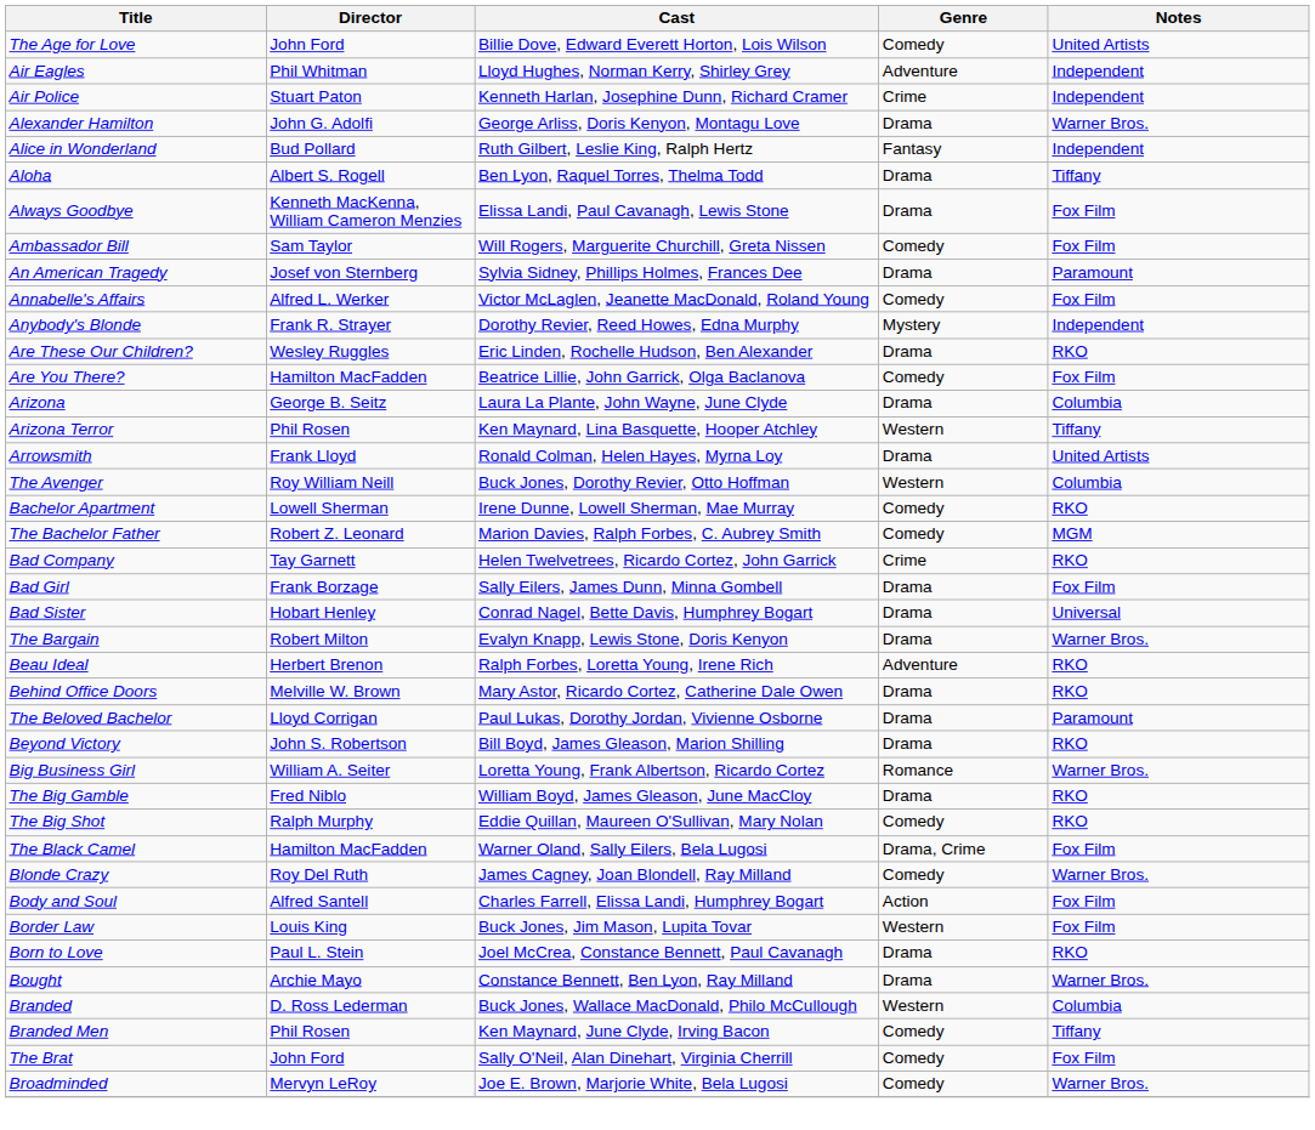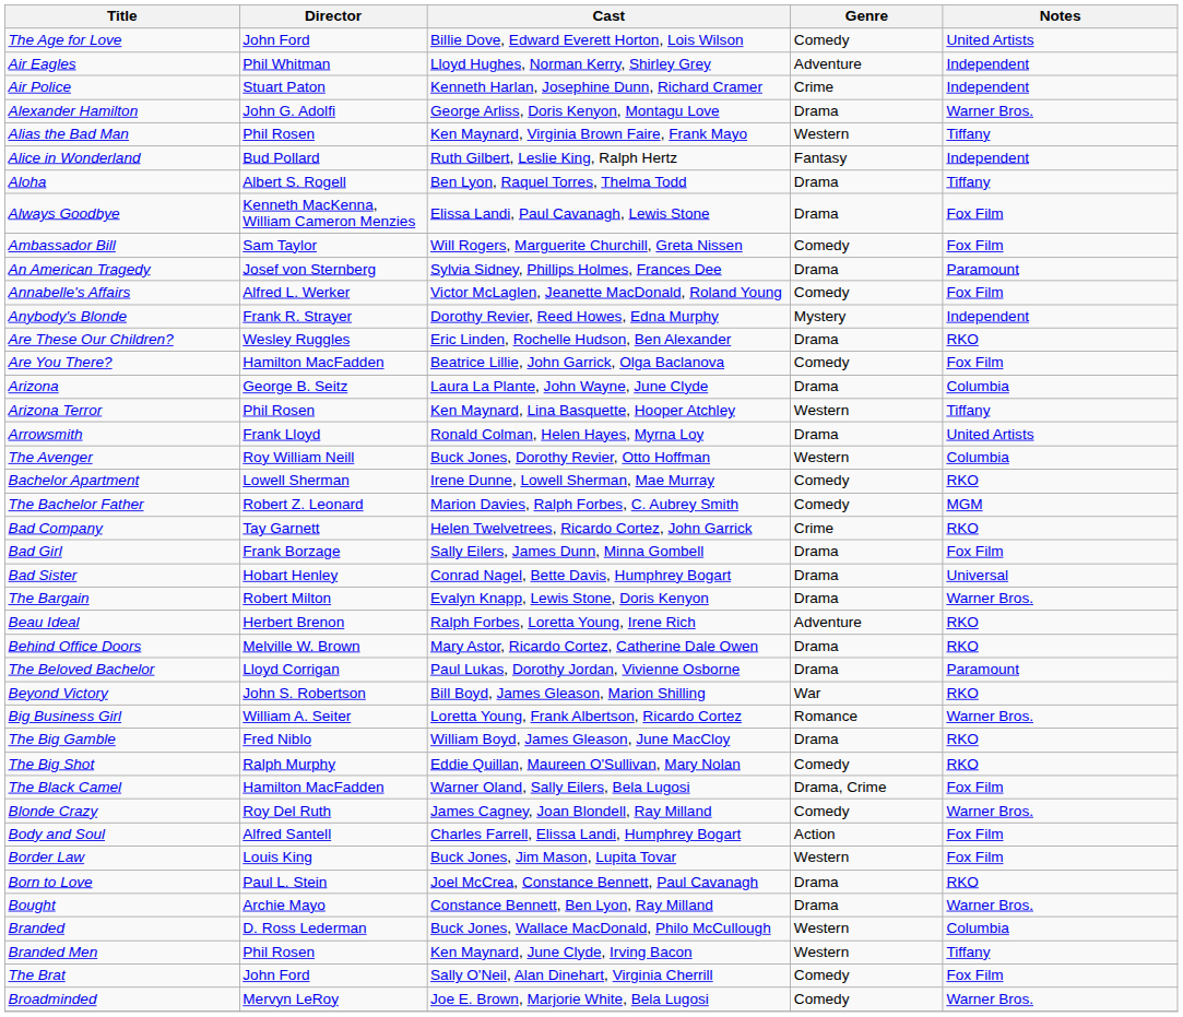 <table class="wikitable" style="width:100%;">
 <tr>
 <th style="width:20%;">Title</th>
 <th style="width:16%;">Director</th>
 <th style="width:31%;">Cast</th>
 <th style="width:13%;">Genre</th>
 <th style="width:20%;">Notes</th>
 </tr>
 <tr>
 <td><em><a href='#'>The Age for Love</a></em></td>
 <td><a href='#'>John Ford</a></td>
 <td><a href='#'>Billie Dove</a>, <a href='#'>Edward Everett Horton</a>, <a href='#'>Lois Wilson</a></td>
 <td>Comedy</td>
 <td><a href='#'>United Artists</a></td>
 </tr>
 <tr>
 <td><em><a href='#'>Air Eagles</a></em></td>
 <td><a href='#'>Phil Whitman</a></td>
 <td><a href='#'>Lloyd Hughes</a>, <a href='#'>Norman Kerry</a>, <a href='#'>Shirley Grey</a></td>
 <td>Adventure</td>
 <td><a href='#'>Independent</a></td>
 </tr>
 <tr>
 <td><em><a href='#'>Air Police</a></em></td>
 <td><a href='#'>Stuart Paton</a></td>
 <td><a href='#'>Kenneth Harlan</a>, <a href='#'>Josephine Dunn</a>, <a href='#'>Richard Cramer</a></td>
 <td>Crime</td>
 <td><a href='#'>Independent</a></td>
 </tr>
 <tr>
 <td><em><a href='#'>Alexander Hamilton</a></em></td>
 <td><a href='#'>John G. Adolfi</a></td>
 <td><a href='#'>George Arliss</a>, <a href='#'>Doris Kenyon</a>, <a href='#'>Montagu Love</a></td>
 <td>Drama</td>
 <td><a href='#'>Warner Bros.</a></td>
+</tr>
+<tr>
+<td><em><a href='#'>Alias the Bad Man</a></em></td>
+<td><a href='#'>Phil Rosen</a></td>
+<td><a href='#'>Ken Maynard</a>, <a href='#'>Virginia Brown Faire</a>, <a href='#'>Frank Mayo</a></td>
+<td>Western</td>
+<td><a href='#'>Tiffany</a></td>
 </tr>
 <tr>
 <td><em><a href='#'>Alice in Wonderland</a></em></td>
 <td><a href='#'>Bud Pollard</a></td>
 <td><a href='#'>Ruth Gilbert</a>, <a href='#'>Leslie King</a>, Ralph Hertz</td>
 <td>Fantasy</td>
 <td><a href='#'>Independent</a></td>
 </tr>
 <tr>
 <td><em><a href='#'>Aloha</a></em></td>
 <td><a href='#'>Albert S. Rogell</a></td>
 <td><a href='#'>Ben Lyon</a>, <a href='#'>Raquel Torres</a>, <a href='#'>Thelma Todd</a></td>
 <td>Drama</td>
 <td><a href='#'>Tiffany</a></td>
 </tr>
 <tr>
 <td><em><a href='#'>Always Goodbye</a></em></td>
 <td><a href='#'>Kenneth MacKenna</a>, <a href='#'>William Cameron Menzies</a></td>
 <td><a href='#'>Elissa Landi</a>, <a href='#'>Paul Cavanagh</a>, <a href='#'>Lewis Stone</a></td>
 <td>Drama</td>
 <td><a href='#'>Fox Film</a></td>
 </tr>
 <tr>
 <td><em><a href='#'>Ambassador Bill</a></em></td>
 <td><a href='#'>Sam Taylor</a></td>
 <td><a href='#'>Will Rogers</a>, <a href='#'>Marguerite Churchill</a>, <a href='#'>Greta Nissen</a></td>
 <td>Comedy</td>
 <td><a href='#'>Fox Film</a></td>
 </tr>
 <tr>
 <td><em><a href='#'>An American Tragedy</a></em></td>
 <td><a href='#'>Josef von Sternberg</a></td>
 <td><a href='#'>Sylvia Sidney</a>, <a href='#'>Phillips Holmes</a>, <a href='#'>Frances Dee</a></td>
 <td>Drama</td>
 <td><a href='#'>Paramount</a></td>
 </tr>
 <tr>
 <td><em><a href='#'>Annabelle's Affairs</a></em></td>
 <td><a href='#'>Alfred L. Werker</a></td>
 <td><a href='#'>Victor McLaglen</a>, <a href='#'>Jeanette MacDonald</a>, <a href='#'>Roland Young</a></td>
 <td>Comedy</td>
 <td><a href='#'>Fox Film</a></td>
 </tr>
 <tr>
 <td><em><a href='#'>Anybody's Blonde</a></em></td>
 <td><a href='#'>Frank R. Strayer</a></td>
 <td><a href='#'>Dorothy Revier</a>, <a href='#'>Reed Howes</a>, <a href='#'>Edna Murphy</a></td>
 <td>Mystery</td>
 <td><a href='#'>Independent</a></td>
 </tr>
 <tr>
 <td><em><a href='#'>Are These Our Children?</a></em></td>
 <td><a href='#'>Wesley Ruggles</a></td>
 <td><a href='#'>Eric Linden</a>, <a href='#'>Rochelle Hudson</a>, <a href='#'>Ben Alexander</a></td>
 <td>Drama</td>
 <td><a href='#'>RKO</a></td>
 </tr>
 <tr>
 <td><em><a href='#'>Are You There?</a></em></td>
 <td><a href='#'>Hamilton MacFadden</a></td>
 <td><a href='#'>Beatrice Lillie</a>, <a href='#'>John Garrick</a>, <a href='#'>Olga Baclanova</a></td>
 <td>Comedy</td>
 <td><a href='#'>Fox Film</a></td>
 </tr>
 <tr>
 <td><em><a href='#'>Arizona</a></em></td>
 <td><a href='#'>George B. Seitz</a></td>
 <td><a href='#'>Laura La Plante</a>, <a href='#'>John Wayne</a>, <a href='#'>June Clyde</a></td>
 <td>Drama</td>
 <td><a href='#'>Columbia</a></td>
 </tr>
 <tr>
 <td><em><a href='#'>Arizona Terror</a></em></td>
 <td><a href='#'>Phil Rosen</a></td>
 <td><a href='#'>Ken Maynard</a>, <a href='#'>Lina Basquette</a>, <a href='#'>Hooper Atchley</a></td>
 <td>Western</td>
 <td><a href='#'>Tiffany</a></td>
 </tr>
 <tr>
 <td><em><a href='#'>Arrowsmith</a></em></td>
 <td><a href='#'>Frank Lloyd</a></td>
 <td><a href='#'>Ronald Colman</a>, <a href='#'>Helen Hayes</a>, <a href='#'>Myrna Loy</a></td>
 <td>Drama</td>
 <td><a href='#'>United Artists</a></td>
 </tr>
 <tr>
 <td><em><a href='#'>The Avenger</a></em></td>
 <td><a href='#'>Roy William Neill</a></td>
 <td><a href='#'>Buck Jones</a>, <a href='#'>Dorothy Revier</a>, <a href='#'>Otto Hoffman</a></td>
 <td>Western</td>
 <td><a href='#'>Columbia</a></td>
 </tr>
 <tr>
 <td><em><a href='#'>Bachelor Apartment</a></em></td>
 <td><a href='#'>Lowell Sherman</a></td>
 <td><a href='#'>Irene Dunne</a>, <a href='#'>Lowell Sherman</a>, <a href='#'>Mae Murray</a></td>
 <td>Comedy</td>
 <td><a href='#'>RKO</a></td>
 </tr>
 <tr>
 <td><em><a href='#'>The Bachelor Father</a></em></td>
 <td><a href='#'>Robert Z. Leonard</a></td>
 <td><a href='#'>Marion Davies</a>, <a href='#'>Ralph Forbes</a>, <a href='#'>C. Aubrey Smith</a></td>
 <td>Comedy</td>
 <td><a href='#'>MGM</a></td>
 </tr>
 <tr>
 <td><em><a href='#'>Bad Company</a></em></td>
 <td><a href='#'>Tay Garnett</a></td>
 <td><a href='#'>Helen Twelvetrees</a>, <a href='#'>Ricardo Cortez</a>, <a href='#'>John Garrick</a></td>
 <td>Crime</td>
 <td><a href='#'>RKO</a></td>
 </tr>
 <tr>
 <td><em><a href='#'>Bad Girl</a></em></td>
 <td><a href='#'>Frank Borzage</a></td>
 <td><a href='#'>Sally Eilers</a>, <a href='#'>James Dunn</a>, <a href='#'>Minna Gombell</a></td>
 <td>Drama</td>
 <td><a href='#'>Fox Film</a></td>
 </tr>
 <tr>
 <td><em><a href='#'>Bad Sister</a></em></td>
 <td><a href='#'>Hobart Henley</a></td>
 <td><a href='#'>Conrad Nagel</a>, <a href='#'>Bette Davis</a>, <a href='#'>Humphrey Bogart</a></td>
 <td>Drama</td>
 <td><a href='#'>Universal</a></td>
 </tr>
 <tr>
 <td><em><a href='#'>The Bargain</a></em></td>
 <td><a href='#'>Robert Milton</a></td>
 <td><a href='#'>Evalyn Knapp</a>, <a href='#'>Lewis Stone</a>, <a href='#'>Doris Kenyon</a></td>
 <td>Drama</td>
 <td><a href='#'>Warner Bros.</a></td>
 </tr>
 <tr>
 <td><em><a href='#'>Beau Ideal</a></em></td>
 <td><a href='#'>Herbert Brenon</a></td>
 <td><a href='#'>Ralph Forbes</a>, <a href='#'>Loretta Young</a>, <a href='#'>Irene Rich</a></td>
 <td>Adventure</td>
 <td><a href='#'>RKO</a></td>
 </tr>
 <tr>
 <td><em><a href='#'>Behind Office Doors</a></em></td>
 <td><a href='#'>Melville W. Brown</a></td>
 <td><a href='#'>Mary Astor</a>, <a href='#'>Ricardo Cortez</a>, <a href='#'>Catherine Dale Owen</a></td>
 <td>Drama</td>
 <td><a href='#'>RKO</a></td>
 </tr>
 <tr>
 <td><em><a href='#'>The Beloved Bachelor</a></em></td>
 <td><a href='#'>Lloyd Corrigan</a></td>
 <td><a href='#'>Paul Lukas</a>, <a href='#'>Dorothy Jordan</a>, <a href='#'>Vivienne Osborne</a></td>
 <td>Drama</td>
 <td><a href='#'>Paramount</a></td>
 </tr>
 <tr>
 <td><em><a href='#'>Beyond Victory</a></em></td>
 <td><a href='#'>John S. Robertson</a></td>
 <td><a href='#'>Bill Boyd</a>, <a href='#'>James Gleason</a>, <a href='#'>Marion Shilling</a></td>
-<td>Drama</td>
+<td>War</td>
 <td><a href='#'>RKO</a></td>
 </tr>
 <tr>
 <td><em><a href='#'>Big Business Girl</a></em></td>
 <td><a href='#'>William A. Seiter</a></td>
 <td><a href='#'>Loretta Young</a>, <a href='#'>Frank Albertson</a>, <a href='#'>Ricardo Cortez</a></td>
 <td>Romance</td>
 <td><a href='#'>Warner Bros.</a></td>
 </tr>
 <tr>
 <td><em><a href='#'>The Big Gamble</a></em></td>
 <td><a href='#'>Fred Niblo</a></td>
 <td><a href='#'>William Boyd</a>, <a href='#'>James Gleason</a>, <a href='#'>June MacCloy</a></td>
 <td>Drama</td>
 <td><a href='#'>RKO</a></td>
 </tr>
 <tr>
 <td><em><a href='#'>The Big Shot</a></em></td>
 <td><a href='#'>Ralph Murphy</a></td>
 <td><a href='#'>Eddie Quillan</a>, <a href='#'>Maureen O'Sullivan</a>, <a href='#'>Mary Nolan</a></td>
 <td>Comedy</td>
 <td><a href='#'>RKO</a></td>
 </tr>
 <tr>
 <td><em><a href='#'>The Black Camel</a></em></td>
 <td><a href='#'>Hamilton MacFadden</a></td>
 <td><a href='#'>Warner Oland</a>, <a href='#'>Sally Eilers</a>, <a href='#'>Bela Lugosi</a></td>
 <td>Drama, Crime</td>
 <td><a href='#'>Fox Film</a></td>
 </tr>
 <tr>
 <td><em><a href='#'>Blonde Crazy</a></em></td>
 <td><a href='#'>Roy Del Ruth</a></td>
 <td><a href='#'>James Cagney</a>, <a href='#'>Joan Blondell</a>, <a href='#'>Ray Milland</a></td>
 <td>Comedy</td>
 <td><a href='#'>Warner Bros.</a></td>
 </tr>
 <tr>
 <td><em><a href='#'>Body and Soul</a></em></td>
 <td><a href='#'>Alfred Santell</a></td>
 <td><a href='#'>Charles Farrell</a>, <a href='#'>Elissa Landi</a>, <a href='#'>Humphrey Bogart</a></td>
 <td>Action</td>
 <td><a href='#'>Fox Film</a></td>
 </tr>
 <tr>
 <td><em><a href='#'>Border Law</a></em></td>
 <td><a href='#'>Louis King</a></td>
 <td><a href='#'>Buck Jones</a>, <a href='#'>Jim Mason</a>, <a href='#'>Lupita Tovar</a></td>
 <td>Western</td>
 <td><a href='#'>Fox Film</a></td>
 </tr>
 <tr>
 <td><em><a href='#'>Born to Love</a></em></td>
 <td><a href='#'>Paul L. Stein</a></td>
 <td><a href='#'>Joel McCrea</a>, <a href='#'>Constance Bennett</a>, <a href='#'>Paul Cavanagh</a></td>
 <td>Drama</td>
 <td><a href='#'>RKO</a></td>
 </tr>
 <tr>
 <td><em><a href='#'>Bought</a></em></td>
 <td><a href='#'>Archie Mayo</a></td>
 <td><a href='#'>Constance Bennett</a>, <a href='#'>Ben Lyon</a>, <a href='#'>Ray Milland</a></td>
 <td>Drama</td>
 <td><a href='#'>Warner Bros.</a></td>
 </tr>
 <tr>
 <td><em><a href='#'>Branded</a></em></td>
 <td><a href='#'>D. Ross Lederman</a></td>
 <td><a href='#'>Buck Jones</a>, <a href='#'>Wallace MacDonald</a>, <a href='#'>Philo McCullough</a></td>
 <td>Western</td>
 <td><a href='#'>Columbia</a></td>
 </tr>
 <tr>
 <td><em><a href='#'>Branded Men</a></em></td>
 <td><a href='#'>Phil Rosen</a></td>
 <td><a href='#'>Ken Maynard</a>, <a href='#'>June Clyde</a>, <a href='#'>Irving Bacon</a></td>
-<td>Comedy</td>
+<td>Western</td>
 <td><a href='#'>Tiffany</a></td>
 </tr>
 <tr>
 <td><em><a href='#'>The Brat</a></em></td>
 <td><a href='#'>John Ford</a></td>
 <td><a href='#'>Sally O'Neil</a>, <a href='#'>Alan Dinehart</a>, <a href='#'>Virginia Cherrill</a></td>
 <td>Comedy</td>
 <td><a href='#'>Fox Film</a></td>
 </tr>
 <tr>
 <td><em><a href='#'>Broadminded</a></em></td>
 <td><a href='#'>Mervyn LeRoy</a></td>
 <td><a href='#'>Joe E. Brown</a>, <a href='#'>Marjorie White</a>, <a href='#'>Bela Lugosi</a></td>
 <td>Comedy</td>
 <td><a href='#'>Warner Bros.</a></td>
 </tr>
 <tr>
 </tr>
 </table>
